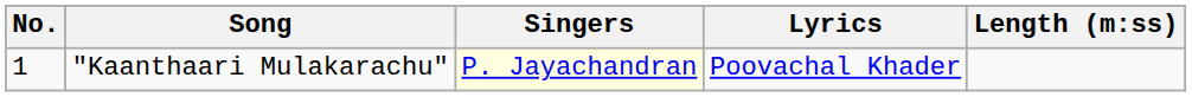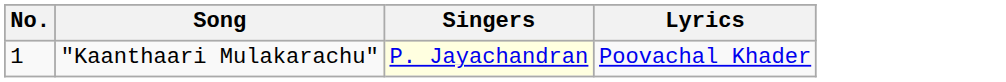 <table class="wikitable" style="font-size:95%;">
 <tr>
 <th>No.</th>
 <th>Song</th>
 <th>Singers</th>
 <th>Lyrics</th>
-<th>Length (m:ss)</th>
 </tr>
 <tr>
 <td>1</td>
 <td>"Kaanthaari Mulakarachu"</td>
 <td style="background: lightyellow;"><a href='#'>P. Jayachandran</a></td>
 <td><a href='#'>Poovachal Khader</a></td>
-<td></td>
 </tr>
 </table>
